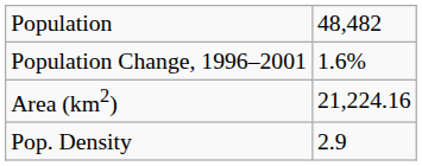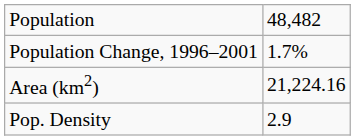 <table class="wikitable">
 <tr>
 <td>Population</td>
 <td>48,482</td>
 </tr>
 <tr>
 <td>Population Change, 1996–2001</td>
-<td>1.6%</td>
+<td>1.7%</td>
 </tr>
 <tr>
 <td>Area (km<sup>2</sup>)</td>
 <td>21,224.16</td>
 </tr>
 <tr>
 <td>Pop. Density</td>
 <td>2.9</td>
 </tr>
 </table>
